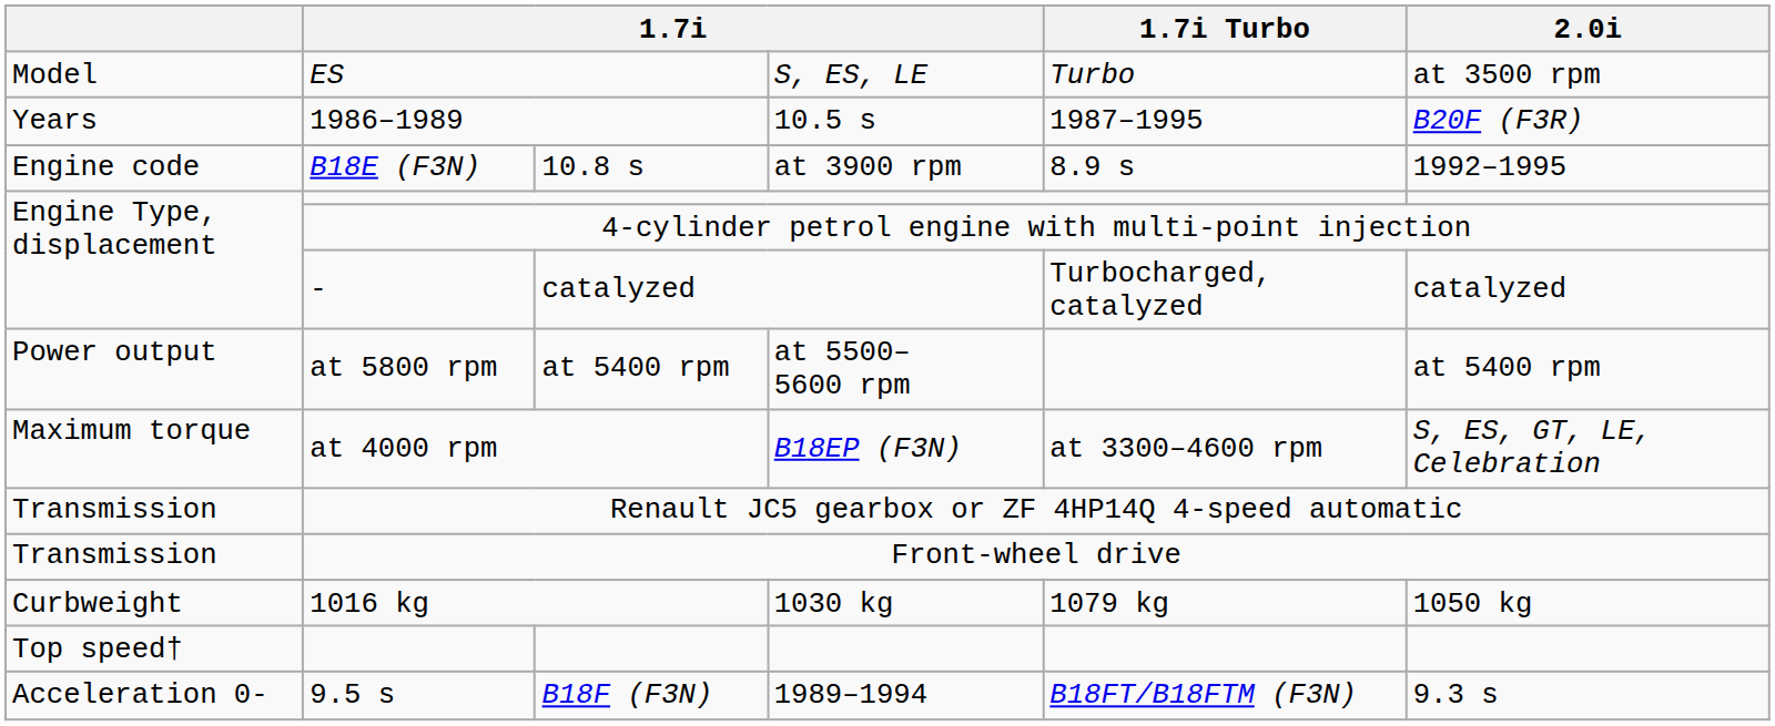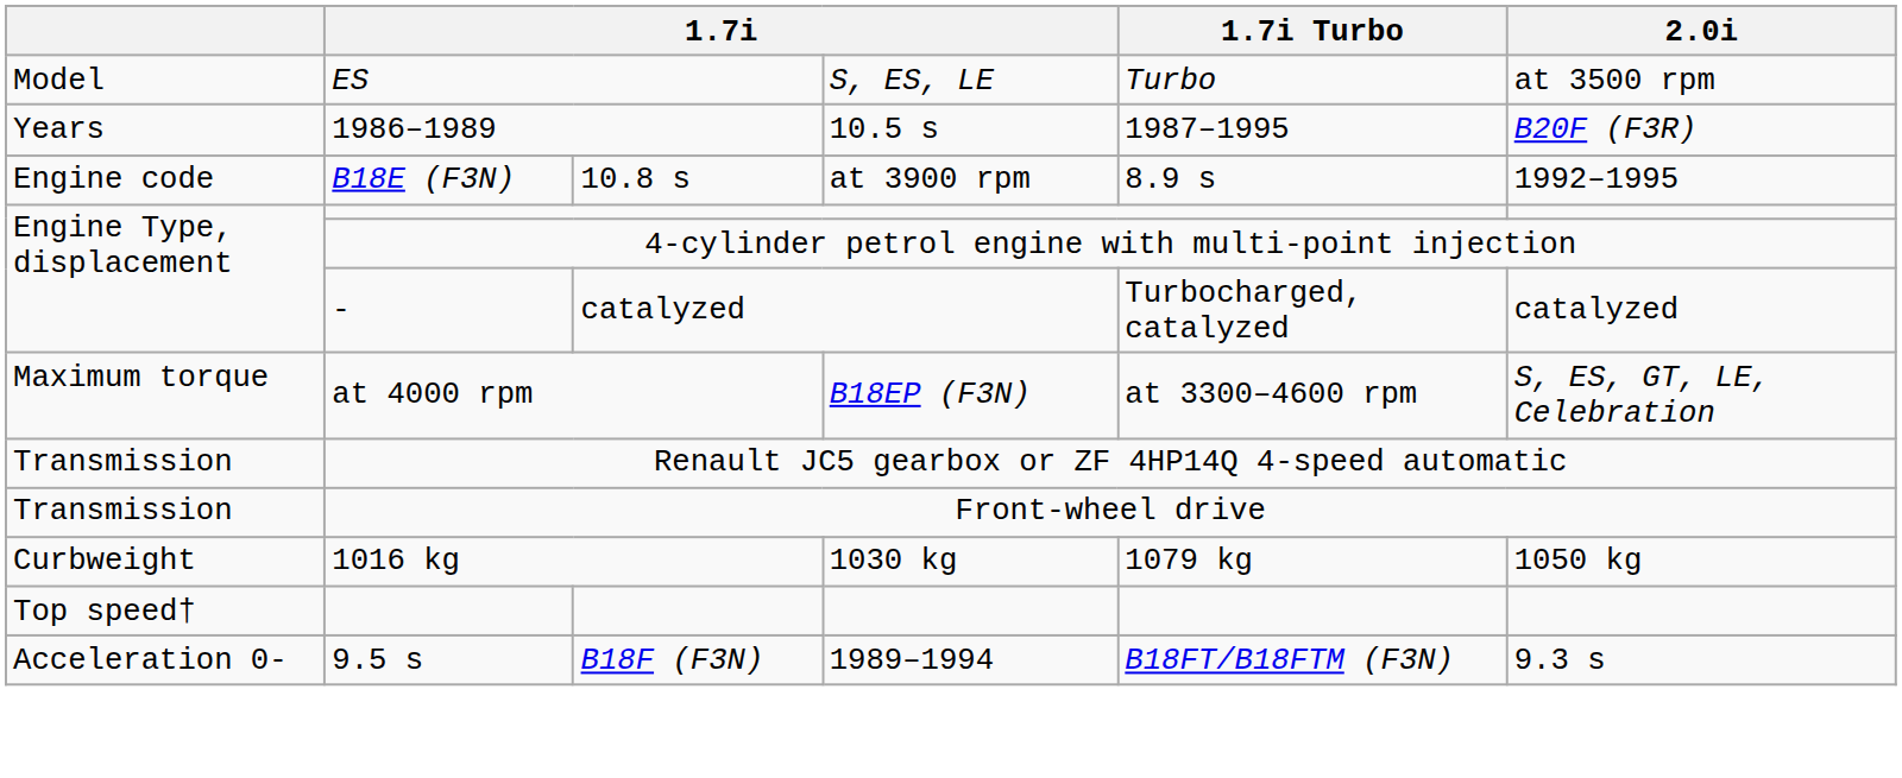 <table class="wikitable">
 <tr>
 <th></th>
 <th colspan="3" align="center" width="320"><strong>1.7i</strong></th>
 <th align="center" width="160"><strong>1.7i Turbo</strong></th>
 <th align="center" width="160"><strong>2.0i</strong></th>
 </tr>
 <tr>
 <td valign="top" width="130">Model</td>
 <td colspan="2" width="200"><em>ES</em></td>
 <td width="120"><em>S, ES, LE</em></td>
 <td width="160"><em>Turbo</em></td>
 <td width="160"> at 3500 rpm</td>
 </tr>
 <tr>
 <td valign="top" width="130">Years</td>
 <td colspan="2" width="200">1986–1989</td>
 <td width="120">10.5 s</td>
 <td width="160">1987–1995</td>
 <td width="160"><em><a href='#'>B20F</a> (F3R)</em></td>
 </tr>
 <tr>
 <td valign="top" width="130">Engine code</td>
 <td width="100"><em><a href='#'>B18E</a> (F3N)</em></td>
 <td width="100">10.8 s</td>
 <td width="120"> at 3900 rpm</td>
 <td width="160">8.9 s</td>
 <td width="160">1992–1995</td>
 </tr>
 <tr>
 <td valign="top" width="130" rowspan="3">Engine Type, displacement</td>
 <td colspan="4" width="480" align="center"></td>
 <td width="160" align="center"></td>
 </tr>
 <tr>
 <td colspan="5" width="640" align="center">4-cylinder petrol engine with multi-point injection</td>
 </tr>
 <tr>
 <td width="100">-</td>
 <td colspan="2" width="220">catalyzed</td>
 <td width="160">Turbocharged,<br>catalyzed</td>
 <td width="160">catalyzed</td>
 </tr>
 <tr>
-<td valign="top" width="130">Power output</td>
-<td width="100"> at 5800 rpm</td>
-<td width="100"> at 5400 rpm</td>
-<td width="120"> at 5500–5600 rpm</td>
-<td width="160"></td>
-<td width="160"> at 5400 rpm</td>
-</tr>
-<tr>
 <td valign="top" width="130">Maximum torque</td>
 <td colspan="2" width="200"> at 4000 rpm</td>
 <td width="120"><em><a href='#'>B18EP</a> (F3N)</em></td>
 <td width="160"> at 3300–4600 rpm</td>
 <td width="160"><em>S, ES, GT, LE, Celebration</em></td>
 </tr>
 <tr>
 <td valign="top" width="130">Transmission</td>
 <td colspan="5" align="center" width="640">Renault JC5 gearbox or ZF 4HP14Q 4-speed automatic</td>
 </tr>
 <tr>
 <td valign="top" width="130">Transmission</td>
 <td colspan="5" align="center" width="640">Front-wheel drive</td>
 </tr>
 <tr>
 <td valign="top" width="130">Curbweight</td>
 <td colspan="2" width="200">1016 kg</td>
 <td width="120">1030 kg</td>
 <td width="160">1079 kg</td>
 <td width="160">1050 kg</td>
 </tr>
 <tr>
 <td valign="top" width="130">Top speed†</td>
 <td width="100"></td>
 <td width="100"></td>
 <td width="120"></td>
 <td width="160"></td>
 <td width="160"></td>
 </tr>
 <tr>
 <td valign="top" width="130">Acceleration 0-</td>
 <td width="100">9.5 s</td>
 <td width="100"><em><a href='#'>B18F</a> (F3N)</em></td>
 <td width="120">1989–1994</td>
 <td width="160"><em><a href='#'>B18FT/B18FTM</a> (F3N)</em></td>
 <td width="160">9.3 s</td>
 </tr>
 </table>
